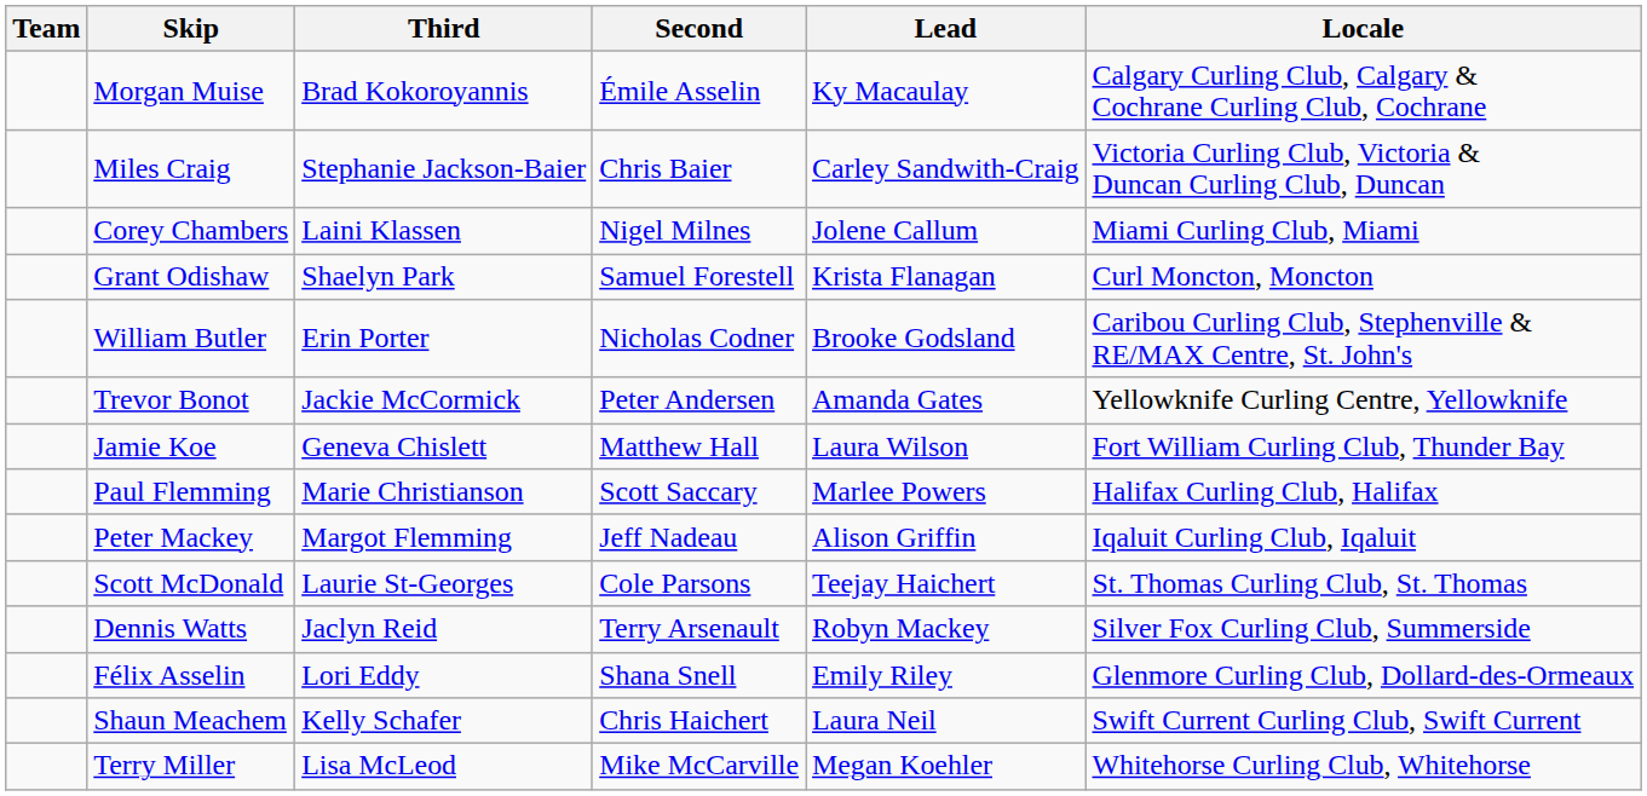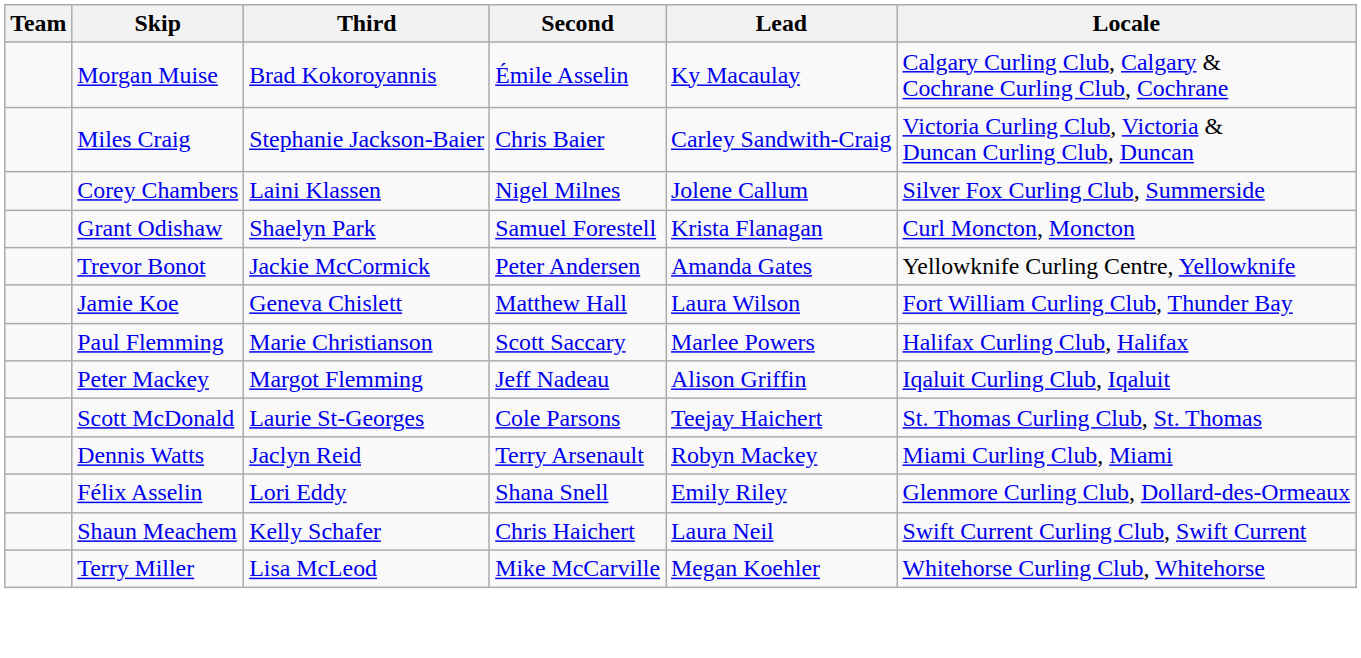 <table class="wikitable">
 <tr>
 <th scope="col">Team</th>
 <th scope="col">Skip</th>
 <th scope="col">Third</th>
 <th scope="col">Second</th>
 <th scope="col">Lead</th>
 <th scope="col">Locale</th>
 </tr>
 <tr>
 <td></td>
 <td><a href='#'>Morgan Muise</a></td>
 <td><a href='#'>Brad Kokoroyannis</a></td>
 <td><a href='#'>Émile Asselin</a></td>
 <td><a href='#'>Ky Macaulay</a></td>
 <td><a href='#'>Calgary Curling Club</a>, <a href='#'>Calgary</a> & <br> <a href='#'>Cochrane Curling Club</a>, <a href='#'>Cochrane</a></td>
 </tr>
 <tr>
 <td></td>
 <td><a href='#'>Miles Craig</a></td>
 <td><a href='#'>Stephanie Jackson-Baier</a></td>
 <td><a href='#'>Chris Baier</a></td>
 <td><a href='#'>Carley Sandwith-Craig</a></td>
 <td><a href='#'>Victoria Curling Club</a>, <a href='#'>Victoria</a> & <br> <a href='#'>Duncan Curling Club</a>, <a href='#'>Duncan</a></td>
 </tr>
 <tr>
 <td></td>
 <td><a href='#'>Corey Chambers</a></td>
 <td><a href='#'>Laini Klassen</a></td>
 <td><a href='#'>Nigel Milnes</a></td>
 <td><a href='#'>Jolene Callum</a></td>
-<td><a href='#'>Miami Curling Club</a>, <a href='#'>Miami</a></td>
+<td><a href='#'>Silver Fox Curling Club</a>, <a href='#'>Summerside</a></td>
 </tr>
 <tr>
 <td></td>
 <td><a href='#'>Grant Odishaw</a></td>
 <td><a href='#'>Shaelyn Park</a></td>
 <td><a href='#'>Samuel Forestell</a></td>
 <td><a href='#'>Krista Flanagan</a></td>
 <td><a href='#'>Curl Moncton</a>, <a href='#'>Moncton</a></td>
-</tr>
-<tr>
-<td></td>
-<td><a href='#'>William Butler</a></td>
-<td><a href='#'>Erin Porter</a></td>
-<td><a href='#'>Nicholas Codner</a></td>
-<td><a href='#'>Brooke Godsland</a></td>
-<td><a href='#'>Caribou Curling Club</a>, <a href='#'>Stephenville</a> & <br> <a href='#'>RE/MAX Centre</a>, <a href='#'>St. John's</a></td>
 </tr>
 <tr>
 <td></td>
 <td><a href='#'>Trevor Bonot</a></td>
 <td><a href='#'>Jackie McCormick</a></td>
 <td><a href='#'>Peter Andersen</a></td>
 <td><a href='#'>Amanda Gates</a></td>
 <td>Yellowknife Curling Centre, <a href='#'>Yellowknife</a></td>
 </tr>
 <tr>
 <td></td>
 <td><a href='#'>Jamie Koe</a></td>
 <td><a href='#'>Geneva Chislett</a></td>
 <td><a href='#'>Matthew Hall</a></td>
 <td><a href='#'>Laura Wilson</a></td>
 <td><a href='#'>Fort William Curling Club</a>, <a href='#'>Thunder Bay</a></td>
 </tr>
 <tr>
 <td></td>
 <td><a href='#'>Paul Flemming</a></td>
 <td><a href='#'>Marie Christianson</a></td>
 <td><a href='#'>Scott Saccary</a></td>
 <td><a href='#'>Marlee Powers</a></td>
 <td><a href='#'>Halifax Curling Club</a>, <a href='#'>Halifax</a></td>
 </tr>
 <tr>
 <td></td>
 <td><a href='#'>Peter Mackey</a></td>
 <td><a href='#'>Margot Flemming</a></td>
 <td><a href='#'>Jeff Nadeau</a></td>
 <td><a href='#'>Alison Griffin</a></td>
 <td><a href='#'>Iqaluit Curling Club</a>, <a href='#'>Iqaluit</a></td>
 </tr>
 <tr>
 <td></td>
 <td><a href='#'>Scott McDonald</a></td>
 <td><a href='#'>Laurie St-Georges</a></td>
 <td><a href='#'>Cole Parsons</a></td>
 <td><a href='#'>Teejay Haichert</a></td>
 <td><a href='#'>St. Thomas Curling Club</a>, <a href='#'>St. Thomas</a></td>
 </tr>
 <tr>
 <td></td>
 <td><a href='#'>Dennis Watts</a></td>
 <td><a href='#'>Jaclyn Reid</a></td>
 <td><a href='#'>Terry Arsenault</a></td>
 <td><a href='#'>Robyn Mackey</a></td>
-<td><a href='#'>Silver Fox Curling Club</a>, <a href='#'>Summerside</a></td>
+<td><a href='#'>Miami Curling Club</a>, <a href='#'>Miami</a></td>
 </tr>
 <tr>
 <td></td>
 <td><a href='#'>Félix Asselin</a></td>
 <td><a href='#'>Lori Eddy</a></td>
 <td><a href='#'>Shana Snell</a></td>
 <td><a href='#'>Emily Riley</a></td>
 <td><a href='#'>Glenmore Curling Club</a>, <a href='#'>Dollard-des-Ormeaux</a></td>
 </tr>
 <tr>
 <td></td>
 <td><a href='#'>Shaun Meachem</a></td>
 <td><a href='#'>Kelly Schafer</a></td>
 <td><a href='#'>Chris Haichert</a></td>
 <td><a href='#'>Laura Neil</a></td>
 <td><a href='#'>Swift Current Curling Club</a>, <a href='#'>Swift Current</a></td>
 </tr>
 <tr>
 <td></td>
 <td><a href='#'>Terry Miller</a></td>
 <td><a href='#'>Lisa McLeod</a></td>
 <td><a href='#'>Mike McCarville</a></td>
 <td><a href='#'>Megan Koehler</a></td>
 <td><a href='#'>Whitehorse Curling Club</a>, <a href='#'>Whitehorse</a></td>
 </tr>
 </table>
